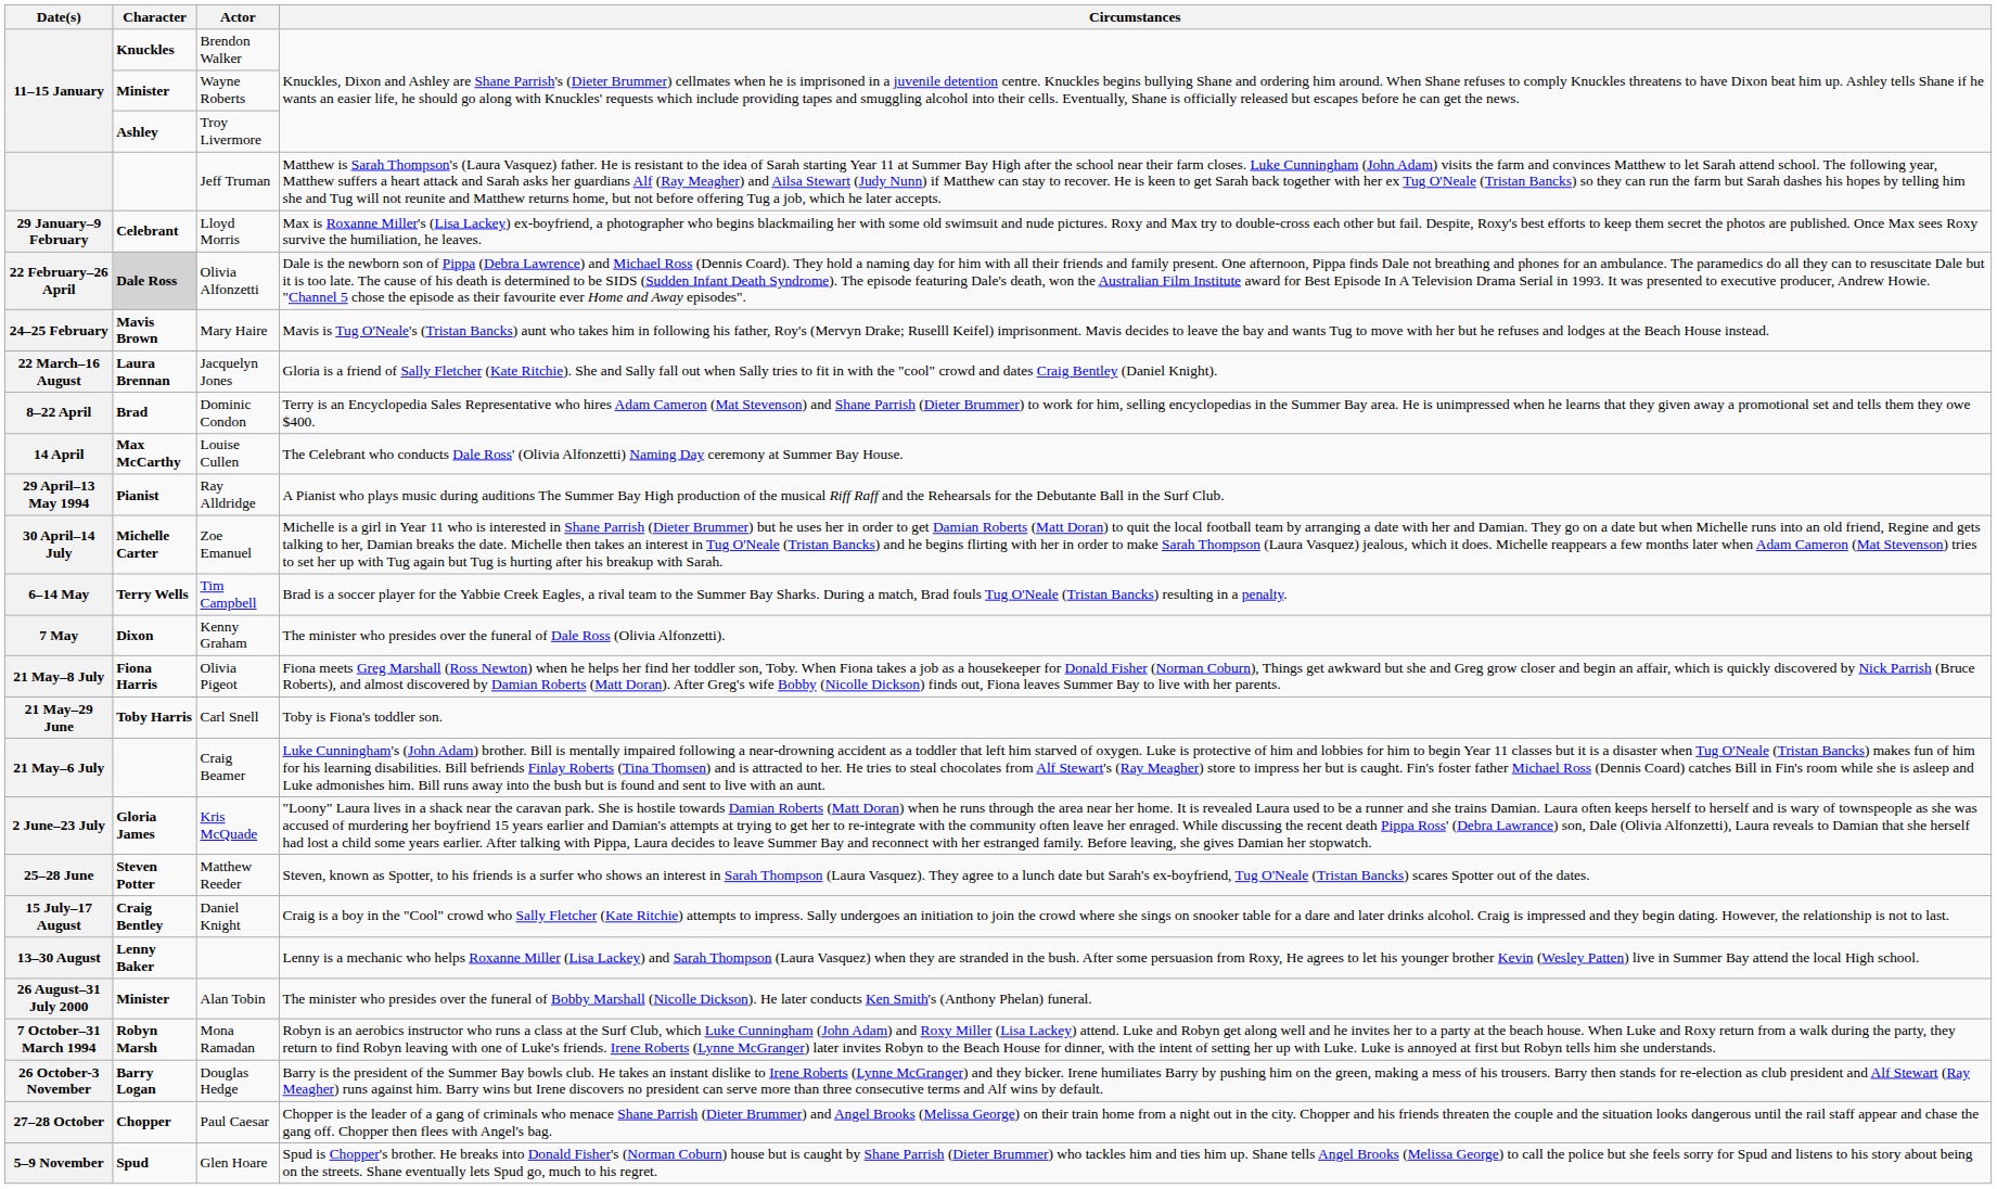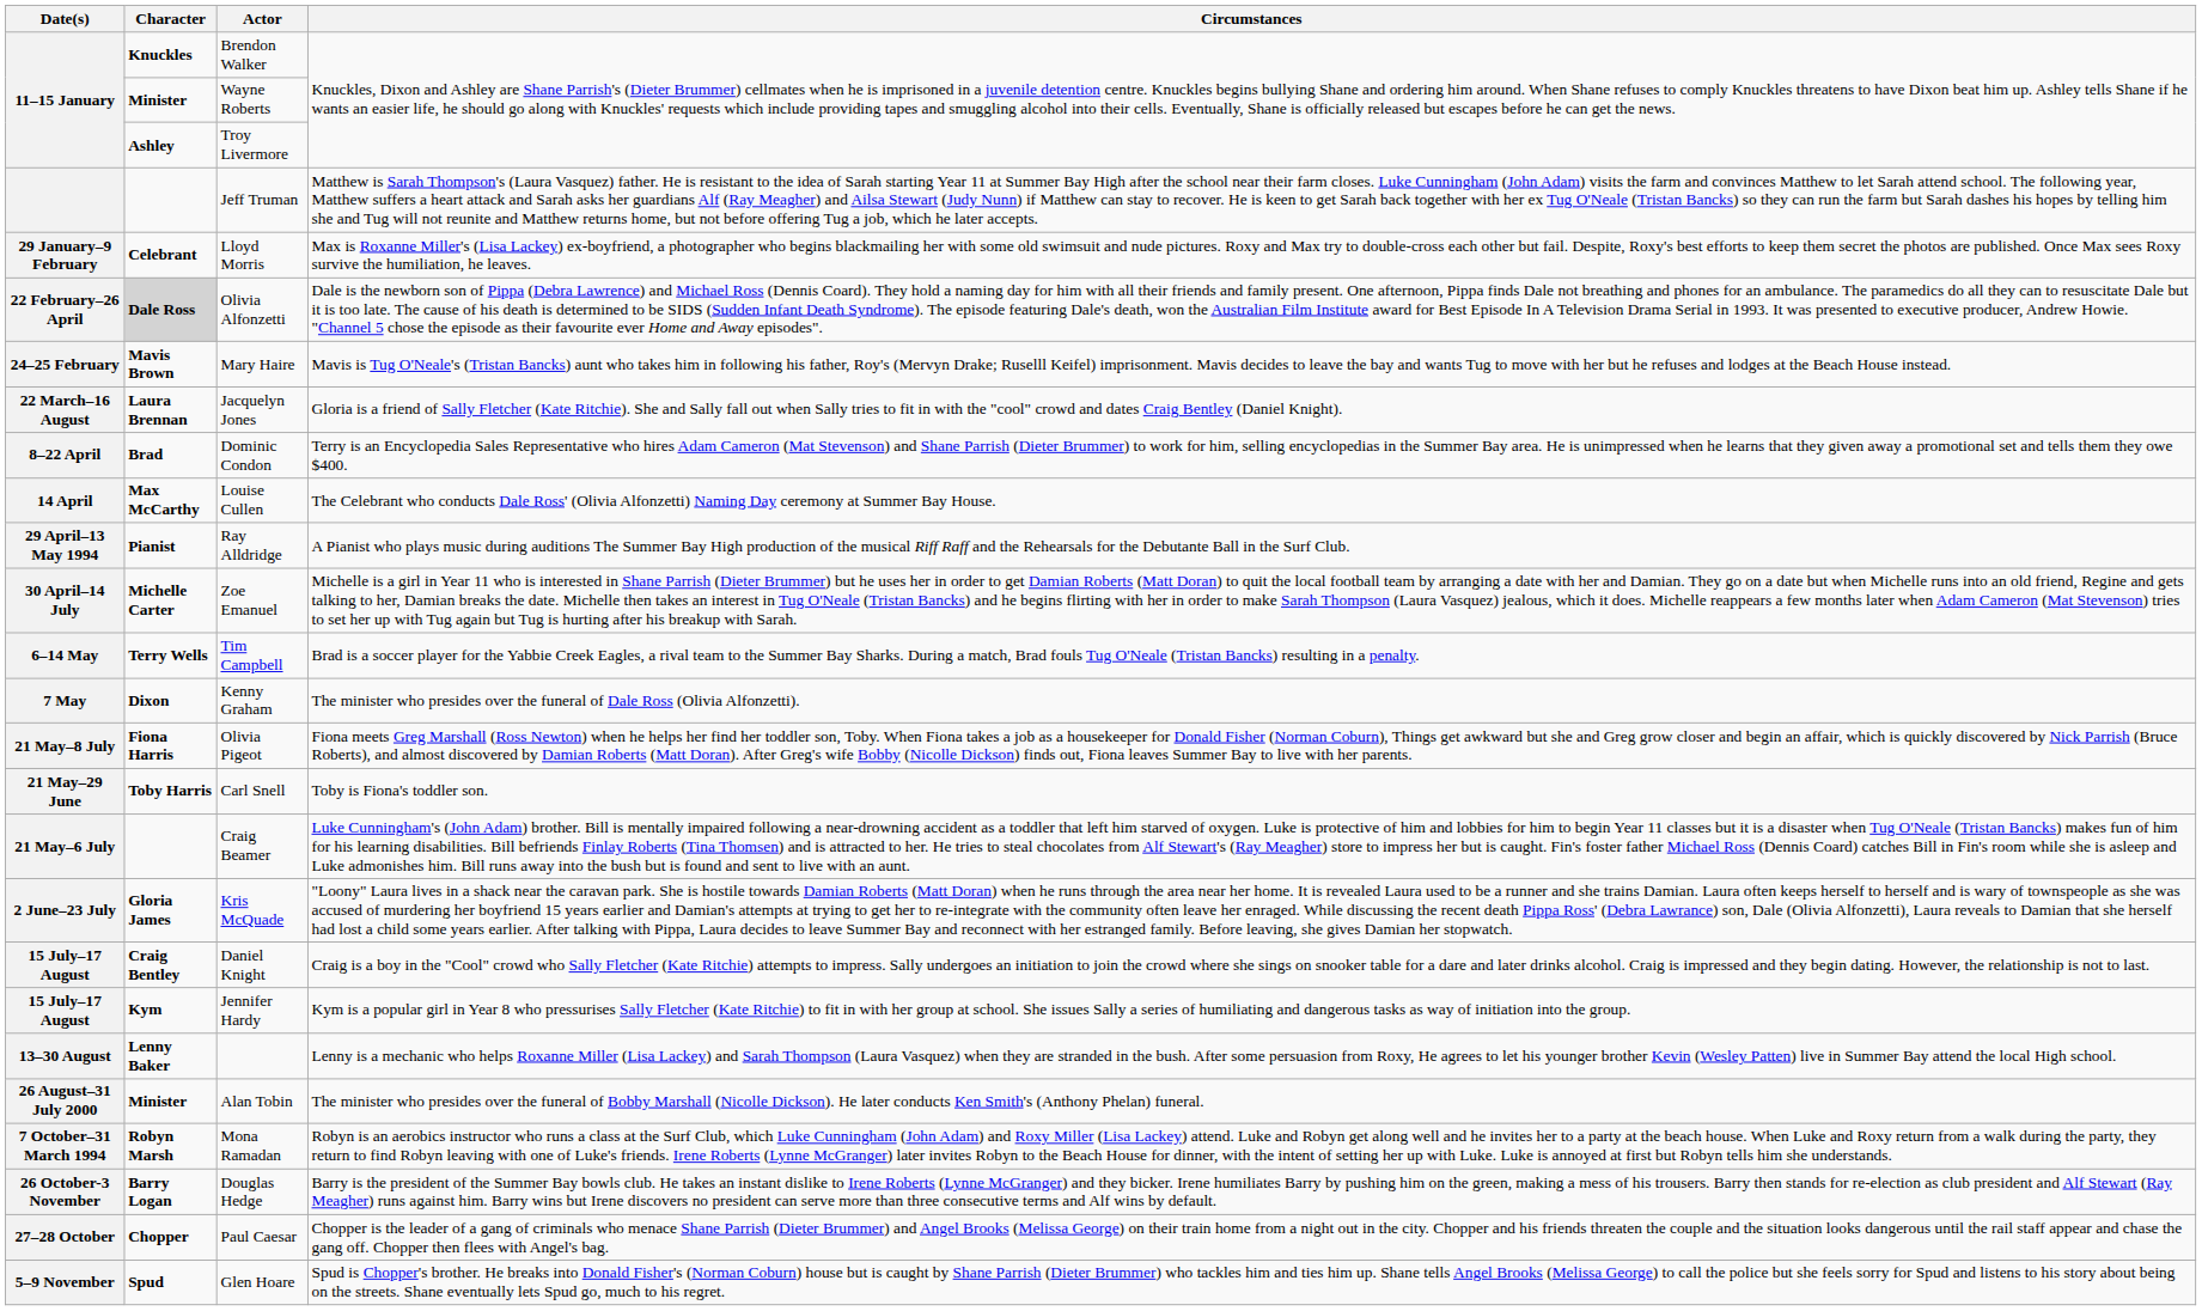 <table class="wikitable plainrowheaders" style="font-size:90%">
 <tr>
 <th scope="col">Date(s)</th>
 <th scope="col">Character</th>
 <th scope="col">Actor</th>
 <th scope="col">Circumstances</th>
 </tr>
 <tr>
 <th scope="row" rowspan="3">11–15 January</th>
 <td><strong>Knuckles</strong></td>
 <td>Brendon Walker</td>
 <td rowspan="3">Knuckles, Dixon and Ashley are <a href='#'>Shane Parrish</a>'s (<a href='#'>Dieter Brummer</a>) cellmates when he is imprisoned in a <a href='#'>juvenile detention</a> centre. Knuckles begins bullying Shane and ordering him around. When Shane refuses to comply Knuckles threatens to have Dixon beat him up. Ashley tells Shane if he wants an easier life, he should go along with Knuckles' requests which include providing tapes and smuggling alcohol into their cells. Eventually, Shane is officially released but escapes before he can get the news.</td>
 </tr>
 <tr>
 <td><strong>Minister</strong></td>
 <td>Wayne Roberts</td>
 </tr>
 <tr>
 <td><strong>Ashley</strong></td>
 <td>Troy Livermore</td>
 </tr>
 <tr>
 <th scope="row"></th>
 <td></td>
 <td>Jeff Truman</td>
 <td>Matthew is <a href='#'>Sarah Thompson</a>'s (Laura Vasquez) father. He is resistant to the idea of Sarah starting Year 11 at Summer Bay High after the school near their farm closes. <a href='#'>Luke Cunningham</a> (<a href='#'>John Adam</a>) visits the farm and convinces Matthew to let Sarah attend school. The following year, Matthew suffers a heart attack and Sarah asks her guardians <a href='#'>Alf</a> (<a href='#'>Ray Meagher</a>) and <a href='#'>Ailsa Stewart</a> (<a href='#'>Judy Nunn</a>) if Matthew can stay to recover. He is keen to get Sarah back together with her ex <a href='#'>Tug O'Neale</a> (<a href='#'>Tristan Bancks</a>) so they can run the farm but Sarah dashes his hopes by telling him she and Tug will not reunite and Matthew returns home, but not before offering Tug a job, which he later accepts.</td>
 </tr>
 <tr>
 <th scope="row">29 January–9 February</th>
 <td><strong>Celebrant</strong></td>
 <td>Lloyd Morris</td>
 <td>Max is <a href='#'>Roxanne Miller</a>'s (<a href='#'>Lisa Lackey</a>) ex-boyfriend, a photographer who begins blackmailing her with some old swimsuit and nude pictures.  Roxy and Max try to double-cross each other but fail. Despite, Roxy's best efforts to keep them secret the photos are published. Once Max sees Roxy survive the humiliation, he leaves.</td>
 </tr>
 <tr>
 <th scope="row">22 February–26 April</th>
 <td style="background: lightgrey;"><strong>Dale Ross</strong></td>
 <td>Olivia Alfonzetti</td>
 <td>Dale is the newborn son of <a href='#'>Pippa</a> (<a href='#'>Debra Lawrence</a>) and <a href='#'>Michael Ross</a> (Dennis Coard). They hold a naming day for him with all their friends and family present. One afternoon, Pippa finds Dale not breathing and phones for an ambulance. The paramedics do all they can to resuscitate Dale but it is too late. The cause of his death is determined to be SIDS (<a href='#'>Sudden Infant Death Syndrome</a>). The episode featuring Dale's death, won the <a href='#'>Australian Film Institute</a> award for Best Episode In A Television Drama Serial in 1993. It was presented to executive producer, Andrew Howie. "<a href='#'>Channel 5</a> chose the episode as their favourite ever <em>Home and Away</em> episodes".</td>
 </tr>
 <tr>
 <th scope="row">24–25 February</th>
 <td><strong>Mavis Brown</strong></td>
 <td>Mary Haire</td>
 <td>Mavis is <a href='#'>Tug O'Neale</a>'s (<a href='#'>Tristan Bancks</a>) aunt who takes him in following his father, Roy's (Mervyn Drake; Ruselll Keifel) imprisonment. Mavis decides to leave the bay and wants Tug to move with her but he refuses and lodges at the Beach House instead.</td>
 </tr>
 <tr>
 <th scope="row">22 March–16 August</th>
 <td><strong>Laura Brennan</strong></td>
 <td>Jacquelyn Jones</td>
 <td>Gloria is a friend of <a href='#'>Sally Fletcher</a> (<a href='#'>Kate Ritchie</a>). She and Sally fall out when Sally tries to fit in with the "cool" crowd and dates <a href='#'>Craig Bentley</a> (Daniel Knight).</td>
 </tr>
 <tr>
 <th scope="row">8–22 April</th>
 <td><strong>Brad</strong></td>
 <td>Dominic Condon</td>
 <td>Terry is an Encyclopedia Sales Representative who hires <a href='#'>Adam Cameron</a> (<a href='#'>Mat Stevenson</a>) and <a href='#'>Shane Parrish</a> (<a href='#'>Dieter Brummer</a>) to work for him, selling encyclopedias in the Summer Bay area. He is unimpressed when he learns that they given away a promotional set and tells them they owe $400.</td>
 </tr>
 <tr>
 <th scope="row">14 April</th>
 <td><strong>Max McCarthy</strong></td>
 <td>Louise Cullen</td>
 <td>The Celebrant who conducts <a href='#'>Dale Ross</a>' (Olivia Alfonzetti) <a href='#'>Naming Day</a> ceremony at Summer Bay House.</td>
 </tr>
 <tr>
 <th scope="row">29 April–13 May 1994</th>
 <td><strong>Pianist</strong></td>
 <td>Ray Alldridge</td>
 <td>A Pianist who plays music during auditions The Summer Bay High production of the musical <em>Riff Raff</em> and the Rehearsals for the Debutante Ball in the Surf Club.</td>
 </tr>
 <tr>
 <th scope="row">30 April–14 July</th>
 <td><strong>Michelle Carter</strong></td>
 <td>Zoe Emanuel</td>
 <td>Michelle is a girl in Year 11 who  is interested in <a href='#'>Shane Parrish</a> (<a href='#'>Dieter Brummer</a>) but he uses her in order to get <a href='#'>Damian Roberts</a> (<a href='#'>Matt Doran</a>) to quit the local football team by arranging a date with her and Damian. They go on a date but when Michelle runs into an old friend, Regine and gets talking to her, Damian breaks the date. Michelle then takes an interest in <a href='#'>Tug O'Neale</a> (<a href='#'>Tristan Bancks</a>) and he begins flirting with her in order to make <a href='#'>Sarah Thompson</a> (Laura Vasquez) jealous, which it does. Michelle reappears a few months later when <a href='#'>Adam Cameron</a> (<a href='#'>Mat Stevenson</a>) tries to set her up with Tug again but Tug is hurting after his breakup with Sarah.</td>
 </tr>
 <tr>
 <th scope="row">6–14 May</th>
 <td><strong>Terry Wells</strong></td>
 <td><a href='#'>Tim Campbell</a></td>
 <td>Brad is a soccer player for the Yabbie Creek Eagles, a rival team to the Summer Bay Sharks. During a match, Brad fouls <a href='#'>Tug O'Neale</a> (<a href='#'>Tristan Bancks</a>) resulting in a <a href='#'>penalty</a>.</td>
 </tr>
 <tr>
 <th scope="row">7 May</th>
 <td><strong>Dixon</strong></td>
 <td>Kenny Graham</td>
 <td>The minister who presides over the funeral of <a href='#'>Dale Ross</a> (Olivia Alfonzetti).</td>
 </tr>
 <tr>
 <th scope="row">21 May–8 July</th>
 <td><strong>Fiona Harris</strong></td>
 <td>Olivia Pigeot</td>
 <td>Fiona meets <a href='#'>Greg Marshall</a> (<a href='#'>Ross Newton</a>) when he helps her find her toddler son, Toby. When Fiona takes a job as a housekeeper for <a href='#'>Donald Fisher</a> (<a href='#'>Norman Coburn</a>), Things get awkward but she and Greg grow closer and begin an affair, which is quickly discovered by <a href='#'>Nick Parrish</a> (Bruce Roberts), and almost discovered by <a href='#'>Damian Roberts</a> (<a href='#'>Matt Doran</a>). After Greg's wife <a href='#'>Bobby</a> (<a href='#'>Nicolle Dickson</a>) finds out, Fiona leaves Summer Bay to live with her parents.</td>
 </tr>
 <tr>
 <th scope="row">21 May–29 June</th>
 <td><strong>Toby Harris</strong></td>
 <td>Carl Snell</td>
 <td>Toby is Fiona's toddler son.</td>
 </tr>
 <tr>
 <th scope="row">21 May–6 July</th>
 <td></td>
 <td>Craig Beamer</td>
 <td><a href='#'>Luke Cunningham</a>'s (<a href='#'>John Adam</a>) brother. Bill is mentally impaired following a near-drowning accident as a toddler that left him starved of oxygen. Luke is protective of him and lobbies for him to begin Year 11 classes but it is a disaster when <a href='#'>Tug O'Neale</a> (<a href='#'>Tristan Bancks</a>) makes fun of him for his learning disabilities. Bill befriends <a href='#'>Finlay Roberts</a> (<a href='#'>Tina Thomsen</a>)  and is attracted to her. He tries to steal chocolates from <a href='#'>Alf Stewart</a>'s (<a href='#'>Ray Meagher</a>) store to impress her but is caught. Fin's foster father <a href='#'>Michael Ross</a> (Dennis Coard) catches Bill in Fin's room while she is asleep and Luke admonishes him. Bill runs away into the bush but is found and sent to live with an aunt.</td>
 </tr>
 <tr>
 <th scope="row">2 June–23 July</th>
 <td><strong>Gloria James</strong></td>
 <td><a href='#'>Kris McQuade</a></td>
 <td>"Loony" Laura lives in a shack near the caravan park. She is hostile towards <a href='#'>Damian Roberts</a> (<a href='#'>Matt Doran</a>) when he runs through the area near her home. It is revealed Laura used to be a runner and she trains Damian. Laura often keeps herself to herself and is wary of townspeople as she was accused of murdering her boyfriend 15 years earlier and Damian's attempts at trying to get her to re-integrate with the community often leave her enraged. While discussing the recent death <a href='#'>Pippa Ross</a>' (<a href='#'>Debra Lawrance</a>) son, Dale (Olivia Alfonzetti), Laura reveals to Damian that she herself had lost a child some years earlier. After talking with Pippa, Laura decides to leave Summer Bay and reconnect with her estranged family. Before leaving, she gives Damian her stopwatch.</td>
 </tr>
 <tr>
-<th scope="row">25–28 June</th>
-<td><strong>Steven Potter</strong></td>
-<td>Matthew Reeder</td>
-<td>Steven, known as Spotter, to his friends is a surfer who shows an interest in <a href='#'>Sarah Thompson</a> (Laura Vasquez). They agree to a lunch date but Sarah's ex-boyfriend, <a href='#'>Tug O'Neale</a> (<a href='#'>Tristan Bancks</a>) scares Spotter out of the dates.</td>
-</tr>
-<tr>
 <th scope="row">15 July–17 August</th>
 <td><strong>Craig Bentley</strong></td>
 <td>Daniel Knight</td>
 <td>Craig is a boy in the "Cool" crowd who <a href='#'>Sally Fletcher</a> (<a href='#'>Kate Ritchie</a>) attempts to impress. Sally undergoes an initiation to join the crowd where she sings on snooker table for a dare and later drinks alcohol. Craig is impressed and they begin dating. However, the relationship is not to last.</td>
+</tr>
+<tr>
+<th scope="row">15 July–17 August</th>
+<td><strong>Kym</strong></td>
+<td>Jennifer Hardy</td>
+<td>Kym is a popular girl in Year 8 who pressurises <a href='#'>Sally Fletcher</a> (<a href='#'>Kate Ritchie</a>) to fit in with her group at school. She issues Sally a series of humiliating and dangerous tasks as way of initiation into the group.</td>
 </tr>
 <tr>
 <th scope="row">13–30 August</th>
 <td><strong>Lenny Baker</strong></td>
 <td></td>
 <td>Lenny is a mechanic who helps <a href='#'>Roxanne Miller</a> (<a href='#'>Lisa Lackey</a>) and <a href='#'>Sarah Thompson</a> (Laura Vasquez) when they are stranded in the bush. After some persuasion from Roxy, He agrees to let his younger brother <a href='#'>Kevin</a> (<a href='#'>Wesley Patten</a>) live in Summer Bay attend the local High school.</td>
 </tr>
 <tr>
 <th scope="row">26 August–31 July 2000</th>
 <td><strong>Minister</strong></td>
 <td>Alan Tobin</td>
 <td>The minister who presides over the funeral of <a href='#'>Bobby Marshall</a> (<a href='#'>Nicolle Dickson</a>). He later conducts <a href='#'>Ken Smith</a>'s (Anthony Phelan)  funeral.</td>
 </tr>
 <tr>
 <th scope="row">7 October–31 March 1994</th>
 <td><strong>Robyn Marsh</strong></td>
 <td>Mona Ramadan</td>
 <td>Robyn is an aerobics instructor who runs a class at the Surf Club, which <a href='#'>Luke Cunningham</a> (<a href='#'>John Adam</a>) and <a href='#'>Roxy Miller</a> (<a href='#'>Lisa Lackey</a>) attend. Luke and Robyn get along well and he invites her to a party at the beach house. When Luke and Roxy return from a walk during the party, they return to find Robyn leaving with one of Luke's friends. <a href='#'>Irene Roberts</a> (<a href='#'>Lynne McGranger</a>) later invites Robyn to the Beach House for dinner, with the intent of setting her up with Luke. Luke is annoyed at first but Robyn tells him she understands.</td>
 </tr>
 <tr>
 <th scope="row">26 October-3 November</th>
 <td><strong>Barry Logan</strong></td>
 <td>Douglas Hedge</td>
 <td>Barry is the president of the Summer Bay bowls club. He takes an instant dislike to <a href='#'>Irene Roberts</a> (<a href='#'>Lynne McGranger</a>) and they bicker. Irene humiliates Barry by pushing him on the green, making a mess of his trousers. Barry then stands for re-election as club president and <a href='#'>Alf Stewart</a> (<a href='#'>Ray Meagher</a>) runs against him. Barry wins but Irene discovers no president can serve more than three consecutive terms and Alf wins by default.</td>
 </tr>
 <tr>
 <th scope="row">27–28 October</th>
 <td><strong>Chopper</strong></td>
 <td>Paul Caesar</td>
 <td>Chopper is the leader of a gang of criminals who menace <a href='#'>Shane Parrish</a> (<a href='#'>Dieter Brummer</a>) and <a href='#'>Angel Brooks</a> (<a href='#'>Melissa George</a>) on their train home from a night out in the city. Chopper and his friends threaten the couple and the situation looks dangerous until the rail staff appear and chase the gang off. Chopper then flees with Angel's bag.</td>
 </tr>
 <tr>
 <th scope="row">5–9 November</th>
 <td><strong>Spud</strong></td>
 <td>Glen Hoare</td>
 <td>Spud is <a href='#'>Chopper</a>'s brother. He breaks into <a href='#'>Donald Fisher</a>'s (<a href='#'>Norman Coburn</a>) house but is caught by <a href='#'>Shane Parrish</a> (<a href='#'>Dieter Brummer</a>) who tackles him and ties him up. Shane tells <a href='#'>Angel Brooks</a> (<a href='#'>Melissa George</a>) to call the police but she feels sorry for Spud and listens to his story about being on the streets. Shane eventually lets Spud go, much to his regret.</td>
 </tr>
 </table>
